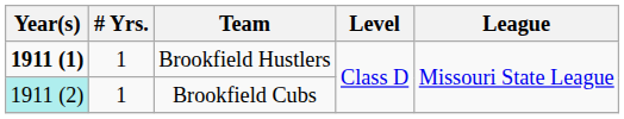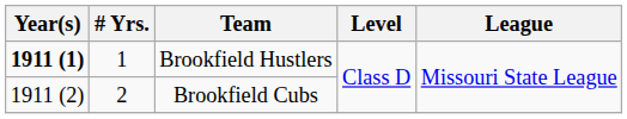 <table class="wikitable" style="text-align:center; font-size: 95%;">
 <tr>
 <th>Year(s)</th>
 <th># Yrs.</th>
 <th>Team</th>
 <th>Level</th>
 <th>League</th>
 </tr>
 <tr>
 <td><strong>1911 (1)</strong></td>
 <td>1</td>
 <td>Brookfield Hustlers</td>
 <td rowspan=2><a href='#'>Class D</a></td>
 <td rowspan=2><a href='#'>Missouri State League</a></td>
 </tr>
 <tr>
-<td style="background: paleturquoise;">1911 (2)</td>
-<td>1</td>
+<td>1911 (2)</td>
+<td>2</td>
 <td>Brookfield Cubs</td>
 </tr>
 <tr>
 </tr>
 </table>
